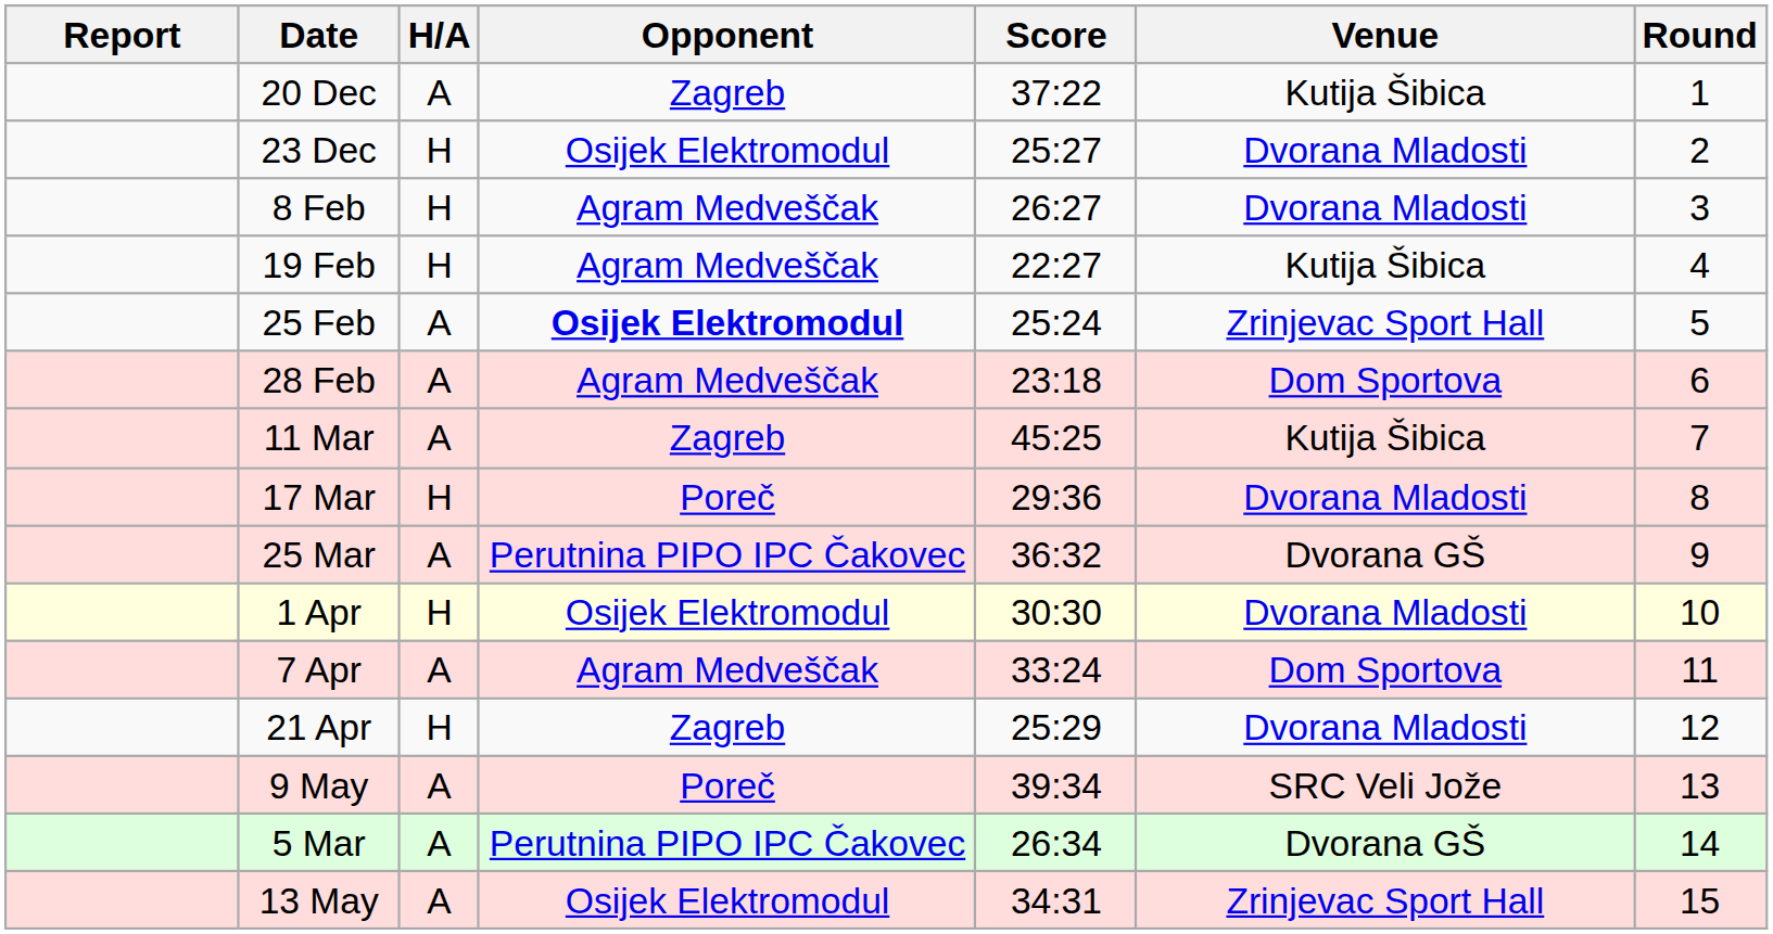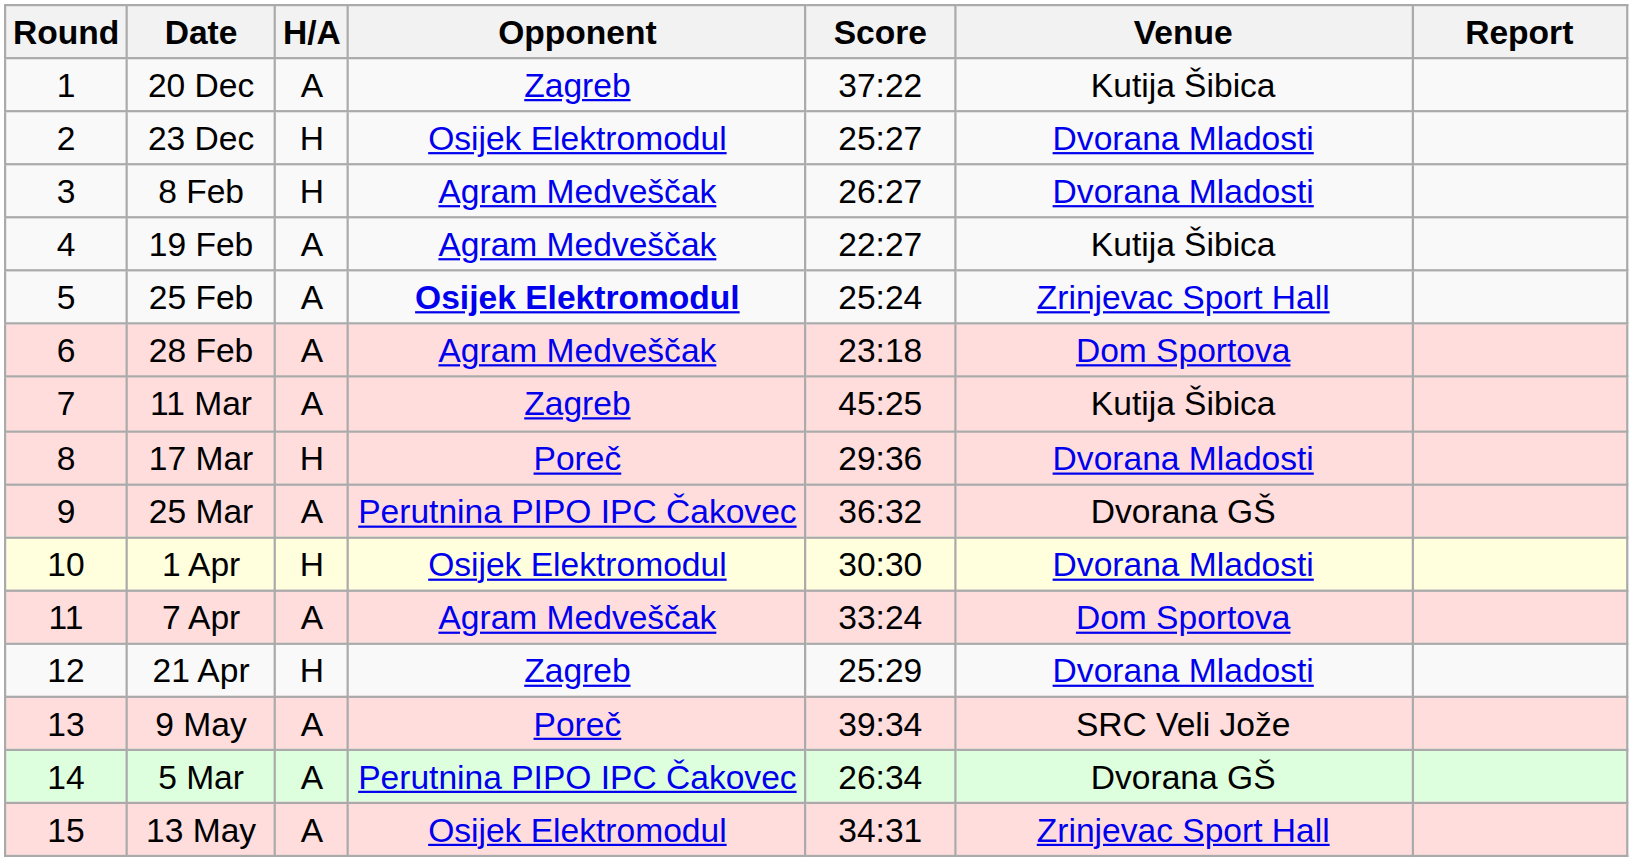 <table class="wikitable sortable" style="text-align: center; font-size:95%;">
 <tr>
-<th width="90" class="unsortable">Report</th>
+<th width="30">Round</th>
 <th width="60">Date</th>
 <th width="20">H/A</th>
 <th width="200">Opponent</th>
 <th width="60">Score</th>
 <th width="200">Venue</th>
-<th width="30">Round</th>
+<th width="90" class="unsortable">Report</th>
 </tr>
 <tr -bgcolor="#ffdddd">
-<td></td>
+<td>1</td>
 <td>20 Dec</td>
 <td>A</td>
 <td><a href='#'>Zagreb</a></td>
 <td>37:22</td>
 <td>Kutija Šibica</td>
-<td>1</td>
+<td></td>
 </tr>
 <tr -bgcolor="#ffdddd">
-<td></td>
+<td>2</td>
 <td>23 Dec</td>
 <td>H</td>
 <td><a href='#'>Osijek Elektromodul</a></td>
 <td>25:27</td>
 <td><a href='#'>Dvorana Mladosti</a></td>
-<td>2</td>
+<td></td>
 </tr>
 <tr -bgcolor="#ffdddd">
-<td></td>
+<td>3</td>
 <td>8 Feb</td>
 <td>H</td>
 <td><a href='#'>Agram Medveščak</a></td>
 <td>26:27</td>
 <td><a href='#'>Dvorana Mladosti</a></td>
-<td>3</td>
+<td></td>
 </tr>
 <tr -bgcolor="#ffdddd">
-<td></td>
+<td>4</td>
 <td>19 Feb</td>
-<td>H</td>
+<td>A</td>
 <td><a href='#'>Agram Medveščak</a></td>
 <td>22:27</td>
 <td>Kutija Šibica</td>
-<td>4</td>
+<td></td>
 </tr>
 <tr -bgcolor="#ffdddd">
-<td></td>
+<td>5</td>
 <td>25 Feb</td>
 <td>A</td>
 <td><strong><a href='#'>Osijek Elektromodul</a></strong></td>
 <td>25:24</td>
 <td><a href='#'>Zrinjevac Sport Hall</a></td>
-<td>5</td>
+<td></td>
 </tr>
 <tr bgcolor="#ffdddd">
-<td></td>
+<td>6</td>
 <td>28 Feb</td>
 <td>A</td>
 <td><a href='#'>Agram Medveščak</a></td>
 <td>23:18</td>
 <td><a href='#'>Dom Sportova</a></td>
-<td>6</td>
+<td></td>
 </tr>
 <tr bgcolor="#ffdddd">
-<td></td>
+<td>7</td>
 <td>11 Mar</td>
 <td>A</td>
 <td><a href='#'>Zagreb</a></td>
 <td>45:25</td>
 <td>Kutija Šibica</td>
-<td>7</td>
+<td></td>
 </tr>
 <tr bgcolor="#ffdddd">
-<td></td>
+<td>8</td>
 <td>17 Mar</td>
 <td>H</td>
 <td><a href='#'>Poreč</a></td>
 <td>29:36</td>
 <td><a href='#'>Dvorana Mladosti</a></td>
-<td>8</td>
+<td></td>
 </tr>
 <tr bgcolor="#ffdddd">
-<td></td>
+<td>9</td>
 <td>25 Mar</td>
 <td>A</td>
 <td><a href='#'>Perutnina PIPO IPC Čakovec</a></td>
 <td>36:32</td>
 <td>Dvorana GŠ</td>
-<td>9</td>
+<td></td>
 </tr>
 <tr bgcolor="#ffffdd">
-<td></td>
+<td>10</td>
 <td>1 Apr</td>
 <td>H</td>
 <td><a href='#'>Osijek Elektromodul</a></td>
 <td>30:30</td>
 <td><a href='#'>Dvorana Mladosti</a></td>
-<td>10</td>
+<td></td>
 </tr>
 <tr bgcolor="#ffdddd">
-<td></td>
+<td>11</td>
 <td>7  Apr</td>
 <td>A</td>
 <td><a href='#'>Agram Medveščak</a></td>
 <td>33:24</td>
 <td><a href='#'>Dom Sportova</a></td>
-<td>11</td>
+<td></td>
 </tr>
 <tr -bgcolor="#ffdddd">
-<td></td>
+<td>12</td>
 <td>21 Apr</td>
 <td>H</td>
 <td><a href='#'>Zagreb</a></td>
 <td>25:29</td>
 <td><a href='#'>Dvorana Mladosti</a></td>
-<td>12</td>
+<td></td>
 </tr>
 <tr bgcolor="#ffdddd">
-<td></td>
+<td>13</td>
 <td>9 May</td>
 <td>A</td>
 <td><a href='#'>Poreč</a></td>
 <td>39:34</td>
 <td>SRC Veli Jože</td>
-<td>13</td>
+<td></td>
 </tr>
 <tr bgcolor="#ddffdd">
-<td></td>
+<td>14</td>
 <td>5 Mar</td>
 <td>A</td>
 <td><a href='#'>Perutnina PIPO IPC Čakovec</a></td>
 <td>26:34</td>
 <td>Dvorana GŠ</td>
-<td>14</td>
+<td></td>
 </tr>
 <tr bgcolor="#ffdddd">
-<td></td>
+<td>15</td>
 <td>13 May</td>
 <td>A</td>
 <td><a href='#'>Osijek Elektromodul</a></td>
 <td>34:31</td>
 <td><a href='#'>Zrinjevac Sport Hall</a></td>
-<td>15</td>
+<td></td>
 </tr>
 </table>
